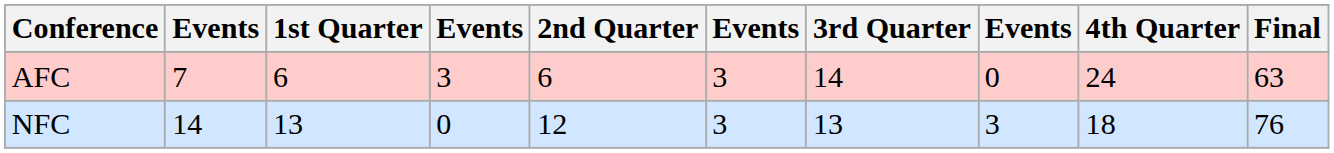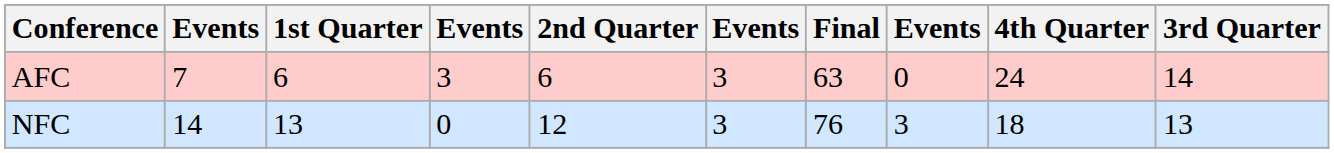 <table class="wikitable">
 <tr>
 <th>Conference</th>
 <th>Events</th>
 <th>1st Quarter</th>
 <th>Events</th>
 <th>2nd Quarter</th>
 <th>Events</th>
-<th>3rd Quarter</th>
+<th>Final</th>
 <th>Events</th>
 <th>4th Quarter</th>
-<th>Final</th>
+<th>3rd Quarter</th>
 </tr>
 <tr>
 <td style="background:#FFCCCC">AFC</td>
 <td style="background:#FFCCCC">7</td>
 <td style="background:#FFCCCC">6</td>
 <td style="background:#FFCCCC">3</td>
 <td style="background:#FFCCCC">6</td>
 <td style="background:#FFCCCC">3</td>
-<td style="background:#FFCCCC">14</td>
+<td style="background:#FFCCCC">63</td>
 <td style="background:#FFCCCC">0</td>
 <td style="background:#FFCCCC">24</td>
-<td style="background:#FFCCCC">63</td>
+<td style="background:#FFCCCC">14</td>
 </tr>
 <tr>
 <td style="background:#D0E7FF">NFC</td>
 <td style="background:#D0E7FF">14</td>
 <td style="background:#D0E7FF">13</td>
 <td style="background:#D0E7FF">0</td>
 <td style="background:#D0E7FF">12</td>
 <td style="background:#D0E7FF">3</td>
-<td style="background:#D0E7FF">13</td>
+<td style="background:#D0E7FF">76</td>
 <td style="background:#D0E7FF">3</td>
 <td style="background:#D0E7FF">18</td>
-<td style="background:#D0E7FF">76</td>
+<td style="background:#D0E7FF">13</td>
 </tr>
 </table>
